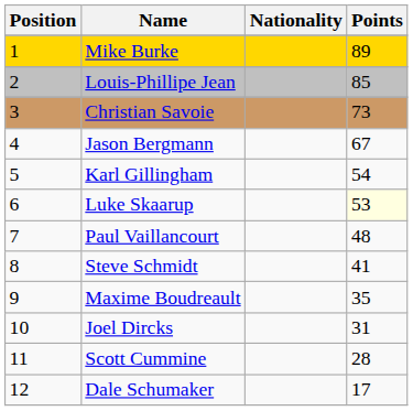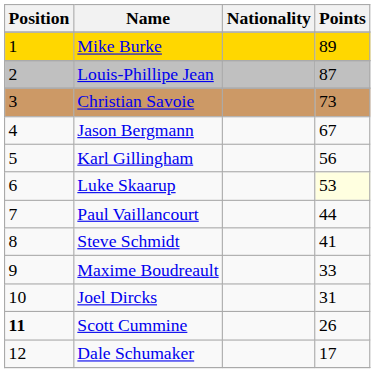 <table class="wikitable">
 <tr>
 <th>Position</th>
 <th>Name</th>
 <th>Nationality</th>
 <th>Points</th>
 </tr>
 <tr>
 </tr>
 <tr style="background:gold;">
 <td>1</td>
 <td><a href='#'>Mike Burke</a></td>
 <td></td>
 <td>89</td>
 </tr>
 <tr>
 </tr>
 <tr style="background:silver;">
 <td>2</td>
 <td><a href='#'>Louis-Phillipe Jean</a></td>
 <td></td>
-<td>85</td>
+<td>87</td>
 </tr>
 <tr>
 </tr>
 <tr style="background:#c96;">
 <td>3</td>
 <td><a href='#'>Christian Savoie</a></td>
 <td></td>
 <td>73</td>
 </tr>
 <tr>
 <td>4</td>
 <td><a href='#'>Jason Bergmann</a></td>
 <td></td>
 <td>67</td>
 </tr>
 <tr>
 <td>5</td>
 <td><a href='#'>Karl Gillingham</a></td>
 <td></td>
-<td>54</td>
+<td>56</td>
 </tr>
 <tr>
 <td>6</td>
 <td><a href='#'>Luke Skaarup</a></td>
 <td></td>
 <td style="background: lightyellow;">53</td>
 </tr>
 <tr>
 <td>7</td>
 <td><a href='#'>Paul Vaillancourt</a></td>
 <td></td>
-<td>48</td>
+<td>44</td>
 </tr>
 <tr>
 <td>8</td>
 <td><a href='#'>Steve Schmidt</a></td>
 <td></td>
 <td>41</td>
 </tr>
 <tr>
 <td>9</td>
 <td><a href='#'>Maxime Boudreault</a></td>
 <td></td>
-<td>35</td>
+<td>33</td>
 </tr>
 <tr>
 <td>10</td>
 <td><a href='#'>Joel Dircks</a></td>
 <td></td>
 <td>31</td>
 </tr>
 <tr>
-<td>11</td>
+<td><strong>11</strong></td>
 <td><a href='#'>Scott Cummine</a></td>
 <td></td>
-<td>28</td>
+<td>26</td>
 </tr>
 <tr>
 <td>12</td>
 <td><a href='#'>Dale Schumaker</a></td>
 <td></td>
 <td>17</td>
 </tr>
 <tr>
 </tr>
 </table>
